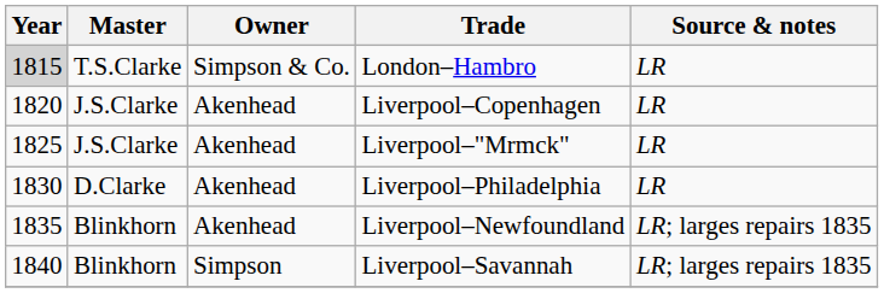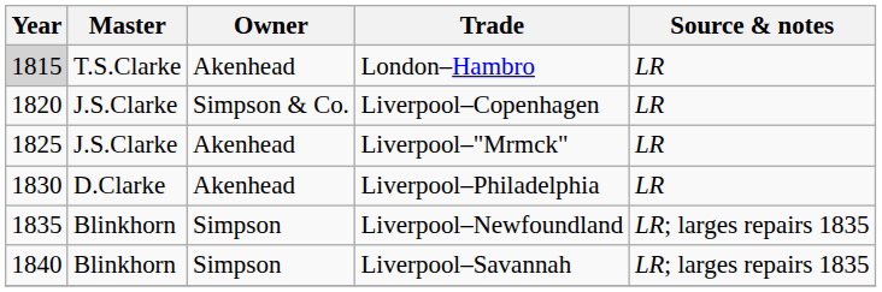 <table class=" wikitable">
 <tr>
 <th>Year</th>
 <th>Master</th>
 <th>Owner</th>
 <th>Trade</th>
 <th>Source & notes</th>
 </tr>
 <tr>
 <td style="background: lightgrey;">1815</td>
 <td>T.S.Clarke</td>
-<td>Simpson & Co.</td>
+<td>Akenhead</td>
 <td>London–<a href='#'>Hambro</a></td>
 <td><em>LR</em></td>
 </tr>
 <tr>
 <td>1820</td>
 <td>J.S.Clarke</td>
-<td>Akenhead</td>
+<td>Simpson & Co.</td>
 <td>Liverpool–Copenhagen</td>
 <td><em>LR</em></td>
 </tr>
 <tr>
 <td>1825</td>
 <td>J.S.Clarke</td>
 <td>Akenhead</td>
 <td>Liverpool–"Mrmck"</td>
 <td><em>LR</em></td>
 </tr>
 <tr>
 <td>1830</td>
 <td>D.Clarke</td>
 <td>Akenhead</td>
 <td>Liverpool–Philadelphia</td>
 <td><em>LR</em></td>
 </tr>
 <tr>
 <td>1835</td>
 <td>Blinkhorn</td>
-<td>Akenhead</td>
+<td>Simpson</td>
 <td>Liverpool–Newfoundland</td>
 <td><em>LR</em>; larges repairs 1835</td>
 </tr>
 <tr>
 <td>1840</td>
 <td>Blinkhorn</td>
 <td>Simpson</td>
 <td>Liverpool–Savannah</td>
 <td><em>LR</em>; larges repairs 1835</td>
 </tr>
 <tr>
 </tr>
 </table>
